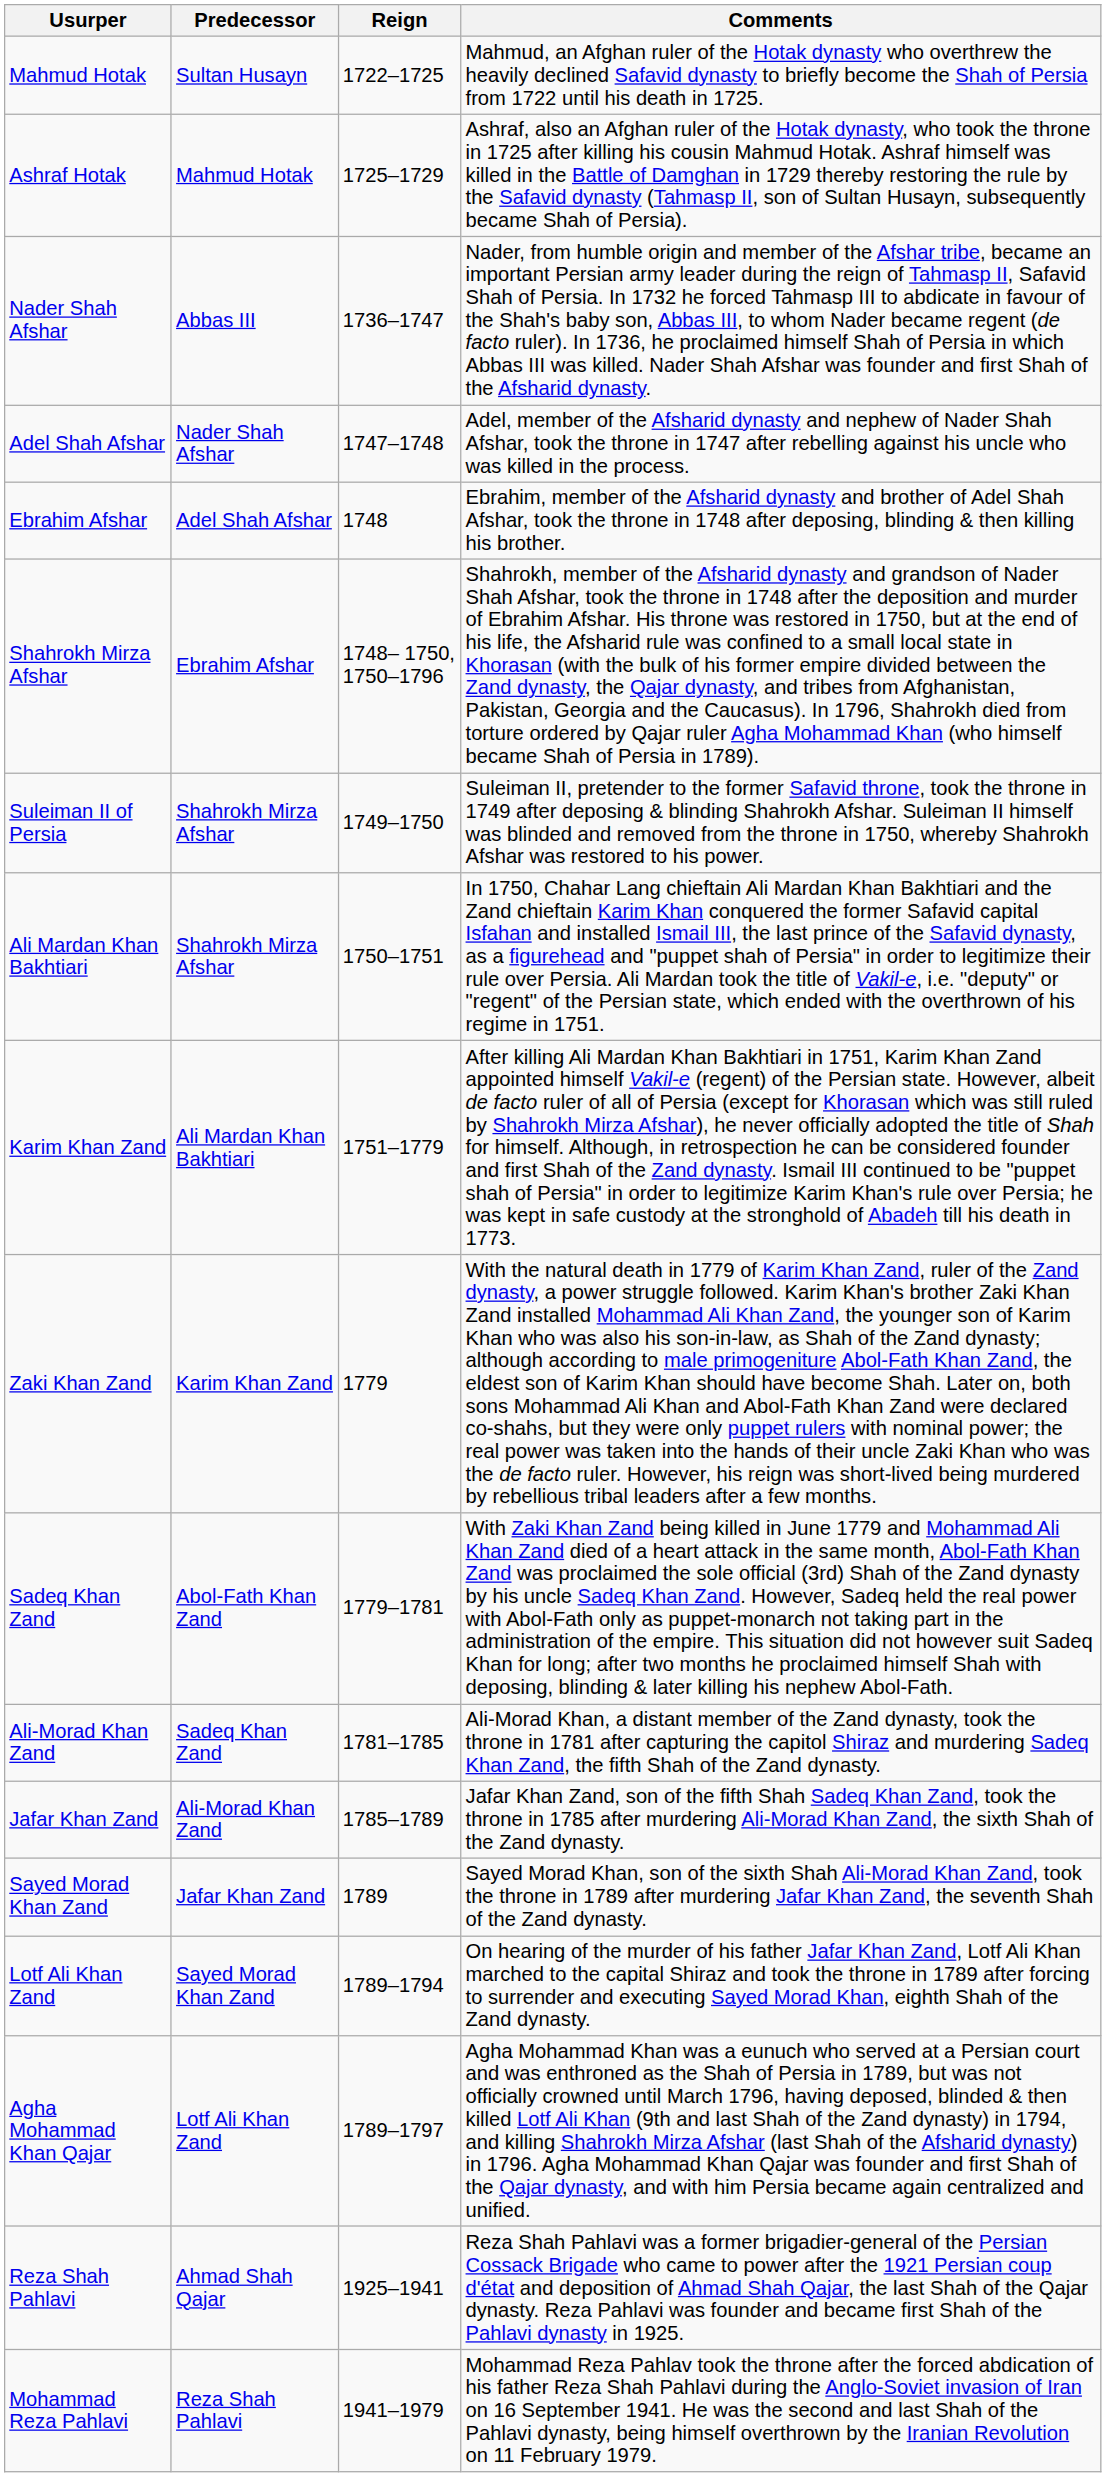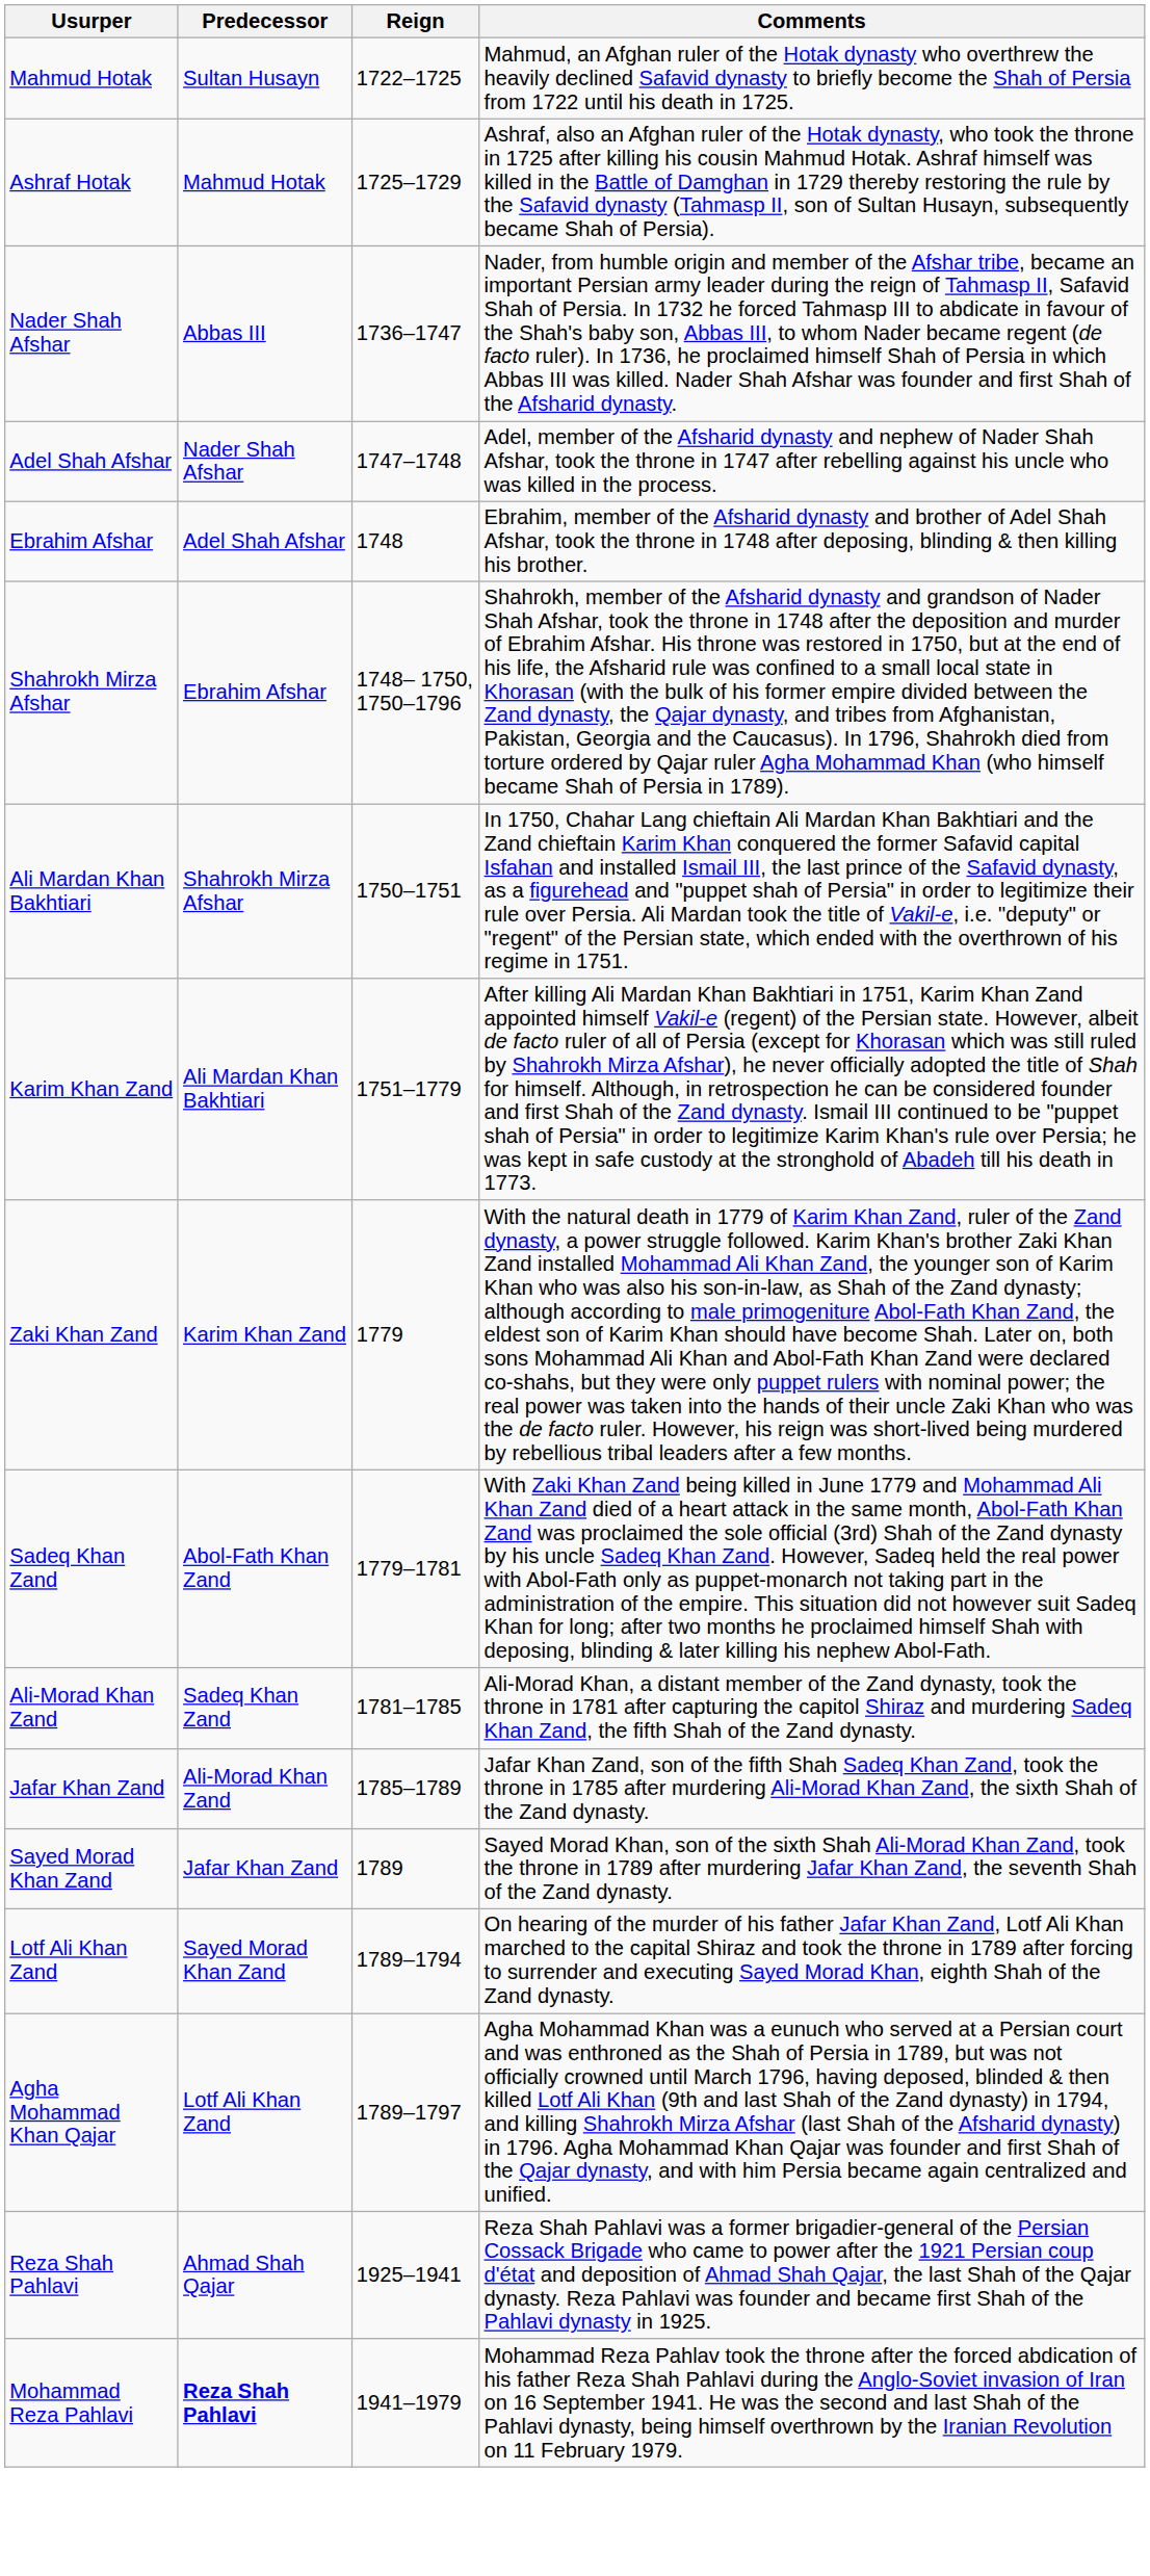 <table class="wikitable">
 <tr>
 <th width="125">Usurper</th>
 <th width="125">Predecessor</th>
 <th width="90">Reign</th>
 <th width="500">Comments</th>
 </tr>
 <tr>
 <td><a href='#'>Mahmud Hotak</a></td>
 <td><a href='#'>Sultan Husayn</a></td>
 <td>1722–1725</td>
 <td>Mahmud, an Afghan ruler of the <a href='#'>Hotak dynasty</a> who overthrew the heavily declined <a href='#'>Safavid dynasty</a> to briefly become the <a href='#'>Shah of Persia</a> from 1722 until his death in 1725.</td>
 </tr>
 <tr>
 <td><a href='#'>Ashraf Hotak</a></td>
 <td><a href='#'>Mahmud Hotak</a></td>
 <td>1725–1729</td>
 <td>Ashraf, also an Afghan ruler of the <a href='#'>Hotak dynasty</a>, who took the throne in 1725 after killing his cousin Mahmud Hotak. Ashraf himself was killed in the <a href='#'>Battle of Damghan</a> in 1729 thereby restoring the rule by the <a href='#'>Safavid dynasty</a> (<a href='#'>Tahmasp II</a>, son of Sultan Husayn, subsequently became Shah of Persia).</td>
 </tr>
 <tr>
 <td><a href='#'>Nader Shah Afshar</a></td>
 <td><a href='#'>Abbas III</a></td>
 <td>1736–1747</td>
 <td>Nader, from humble origin and member of the <a href='#'>Afshar tribe</a>, became an important Persian army leader during the reign of <a href='#'>Tahmasp II</a>, Safavid Shah of Persia. In 1732 he forced Tahmasp III to abdicate in favour of the Shah's baby son, <a href='#'>Abbas III</a>, to whom Nader became regent (<em>de facto</em> ruler). In 1736, he proclaimed himself Shah of Persia in which Abbas III was killed. Nader Shah Afshar was founder and first Shah of the <a href='#'>Afsharid dynasty</a>.</td>
 </tr>
 <tr>
 <td><a href='#'>Adel Shah Afshar</a></td>
 <td><a href='#'>Nader Shah Afshar</a></td>
 <td>1747–1748</td>
 <td>Adel, member of the <a href='#'>Afsharid dynasty</a> and nephew of Nader Shah Afshar, took the throne in 1747 after rebelling against his uncle who was killed in the process.</td>
 </tr>
 <tr>
 <td><a href='#'>Ebrahim Afshar</a></td>
 <td><a href='#'>Adel Shah Afshar</a></td>
 <td>1748</td>
 <td>Ebrahim, member of the <a href='#'>Afsharid dynasty</a> and brother of Adel Shah Afshar, took the throne in 1748 after deposing, blinding & then killing his brother.</td>
 </tr>
 <tr>
 <td><a href='#'>Shahrokh Mirza Afshar</a></td>
 <td><a href='#'>Ebrahim Afshar</a></td>
 <td>1748– 1750, 1750–1796</td>
 <td>Shahrokh, member of the <a href='#'>Afsharid dynasty</a> and grandson of Nader Shah Afshar, took the throne in 1748 after the deposition and murder of Ebrahim Afshar. His throne was restored in 1750, but at the end of his life, the Afsharid rule was confined to a small local state in <a href='#'>Khorasan</a> (with the bulk of his former empire divided between the <a href='#'>Zand dynasty</a>, the <a href='#'>Qajar dynasty</a>, and tribes from Afghanistan, Pakistan, Georgia and the Caucasus). In 1796, Shahrokh died from torture ordered by Qajar ruler <a href='#'>Agha Mohammad Khan</a> (who himself became Shah of Persia in 1789).</td>
-</tr>
-<tr>
-<td><a href='#'>Suleiman II of Persia</a></td>
-<td><a href='#'>Shahrokh Mirza Afshar</a></td>
-<td>1749–1750</td>
-<td>Suleiman II, pretender to the former <a href='#'>Safavid throne</a>, took the throne in 1749 after deposing & blinding Shahrokh Afshar. Suleiman II himself was blinded and removed from the throne in 1750, whereby Shahrokh Afshar was restored to his power.</td>
 </tr>
 <tr>
 <td><a href='#'>Ali Mardan Khan Bakhtiari</a></td>
 <td><a href='#'>Shahrokh Mirza Afshar</a></td>
 <td>1750–1751</td>
 <td>In 1750, Chahar Lang chieftain Ali Mardan Khan Bakhtiari and the Zand chieftain <a href='#'>Karim Khan</a> conquered the former Safavid capital <a href='#'>Isfahan</a> and installed <a href='#'>Ismail III</a>, the last prince of the <a href='#'>Safavid dynasty</a>, as a <a href='#'>figurehead</a> and "puppet shah of Persia" in order to legitimize their rule over Persia. Ali Mardan took the title of <em><a href='#'>Vakil-e</a></em>, i.e. "deputy" or "regent" of the Persian state, which ended with the overthrown of his regime in 1751.</td>
 </tr>
 <tr>
 <td><a href='#'>Karim Khan Zand</a></td>
 <td><a href='#'>Ali Mardan Khan Bakhtiari</a></td>
 <td>1751–1779</td>
 <td>After killing Ali Mardan Khan Bakhtiari in 1751, Karim Khan Zand appointed himself <em><a href='#'>Vakil-e</a></em> (regent) of the Persian state. However, albeit <em>de facto</em> ruler of all of Persia (except for <a href='#'>Khorasan</a> which was still ruled by <a href='#'>Shahrokh Mirza Afshar</a>), he never officially adopted the title of <em>Shah</em> for himself. Although, in retrospection he can be considered founder and first Shah of the <a href='#'>Zand dynasty</a>. Ismail III continued to be "puppet shah of Persia" in order to legitimize Karim Khan's rule over Persia; he was kept in safe custody at the stronghold of <a href='#'>Abadeh</a> till his death in 1773.</td>
 </tr>
 <tr>
 <td><a href='#'>Zaki Khan Zand</a></td>
 <td><a href='#'>Karim Khan Zand</a></td>
 <td>1779</td>
 <td>With the natural death in 1779 of <a href='#'>Karim Khan Zand</a>, ruler of the <a href='#'>Zand dynasty</a>, a power struggle followed. Karim Khan's brother Zaki Khan Zand installed <a href='#'>Mohammad Ali Khan Zand</a>, the younger son of Karim Khan who was also his son-in-law, as Shah of the Zand dynasty; although according to <a href='#'>male primogeniture</a> <a href='#'>Abol-Fath Khan Zand</a>, the eldest son of Karim Khan should have become Shah. Later on, both sons Mohammad Ali Khan and Abol-Fath Khan Zand were declared co-shahs, but they were only <a href='#'>puppet rulers</a> with nominal power; the real power was taken into the hands of their uncle Zaki Khan who was the <em>de facto</em> ruler. However, his reign was short-lived being murdered by rebellious tribal leaders after a few months.</td>
 </tr>
 <tr>
 <td><a href='#'>Sadeq Khan Zand</a></td>
 <td><a href='#'>Abol-Fath Khan Zand</a></td>
 <td>1779–1781</td>
 <td>With <a href='#'>Zaki Khan Zand</a> being killed in June 1779 and <a href='#'>Mohammad Ali Khan Zand</a> died of a heart attack in the same month, <a href='#'>Abol-Fath Khan Zand</a> was proclaimed the sole official (3rd) Shah of the Zand dynasty by his uncle <a href='#'>Sadeq Khan Zand</a>. However, Sadeq held the real power with Abol-Fath only as puppet-monarch not taking part in the administration of the empire. This situation did not however suit Sadeq Khan for long; after two months he proclaimed himself Shah with deposing, blinding & later killing his nephew Abol-Fath.</td>
 </tr>
 <tr>
 <td><a href='#'>Ali-Morad Khan Zand</a></td>
 <td><a href='#'>Sadeq Khan Zand</a></td>
 <td>1781–1785</td>
 <td>Ali-Morad Khan, a distant member of the Zand dynasty, took the throne in 1781 after capturing the capitol <a href='#'>Shiraz</a> and murdering <a href='#'>Sadeq Khan Zand</a>, the fifth Shah of the Zand dynasty.</td>
 </tr>
 <tr>
 <td><a href='#'>Jafar Khan Zand</a></td>
 <td><a href='#'>Ali-Morad Khan Zand</a></td>
 <td>1785–1789</td>
 <td>Jafar Khan Zand, son of the fifth Shah <a href='#'>Sadeq Khan Zand</a>, took the throne in 1785 after murdering <a href='#'>Ali-Morad Khan Zand</a>, the sixth Shah of the Zand dynasty.</td>
 </tr>
 <tr>
 <td><a href='#'>Sayed Morad Khan Zand</a></td>
 <td><a href='#'>Jafar Khan Zand</a></td>
 <td>1789</td>
 <td>Sayed Morad Khan, son of the sixth Shah <a href='#'>Ali-Morad Khan Zand</a>, took the throne in 1789 after murdering <a href='#'>Jafar Khan Zand</a>, the seventh Shah of the Zand dynasty.</td>
 </tr>
 <tr>
 <td><a href='#'>Lotf Ali Khan Zand</a></td>
 <td><a href='#'>Sayed Morad Khan Zand</a></td>
 <td>1789–1794</td>
 <td>On hearing of the murder of his father <a href='#'>Jafar Khan Zand</a>, Lotf Ali Khan marched to the capital Shiraz and took the throne in 1789 after forcing to surrender and executing <a href='#'>Sayed Morad Khan</a>, eighth Shah of the Zand dynasty.</td>
 </tr>
 <tr>
 <td><a href='#'>Agha Mohammad Khan Qajar</a></td>
 <td><a href='#'>Lotf Ali Khan Zand</a></td>
 <td>1789–1797</td>
 <td>Agha Mohammad Khan was a eunuch who served at a Persian court and was enthroned as the Shah of Persia in 1789, but was not officially crowned until March 1796, having deposed, blinded & then killed <a href='#'>Lotf Ali Khan</a> (9th and last Shah of the Zand dynasty) in 1794, and killing <a href='#'>Shahrokh Mirza Afshar</a> (last Shah of the <a href='#'>Afsharid dynasty</a>) in 1796. Agha Mohammad Khan Qajar was founder and first Shah of the <a href='#'>Qajar dynasty</a>, and with him Persia became again centralized and unified.</td>
 </tr>
 <tr>
 <td><a href='#'>Reza Shah Pahlavi</a></td>
 <td><a href='#'>Ahmad Shah Qajar</a></td>
 <td>1925–1941</td>
 <td>Reza Shah Pahlavi was a former brigadier-general of the <a href='#'>Persian Cossack Brigade</a> who came to power after the <a href='#'>1921 Persian coup d'état</a> and deposition of <a href='#'>Ahmad Shah Qajar</a>, the last Shah of the Qajar dynasty. Reza Pahlavi was founder and became first Shah of the <a href='#'>Pahlavi dynasty</a> in 1925.</td>
 </tr>
 <tr>
 <td><a href='#'>Mohammad Reza Pahlavi</a></td>
-<td><a href='#'>Reza Shah Pahlavi</a></td>
+<td><strong><a href='#'>Reza Shah Pahlavi</a></strong></td>
 <td>1941–1979</td>
 <td>Mohammad Reza Pahlav took the throne after the forced abdication of his father Reza Shah Pahlavi during the <a href='#'>Anglo-Soviet invasion of Iran</a> on 16 September 1941. He was the second and last Shah of the Pahlavi dynasty, being himself overthrown by the <a href='#'>Iranian Revolution</a> on 11 February 1979.</td>
 </tr>
 </table>
